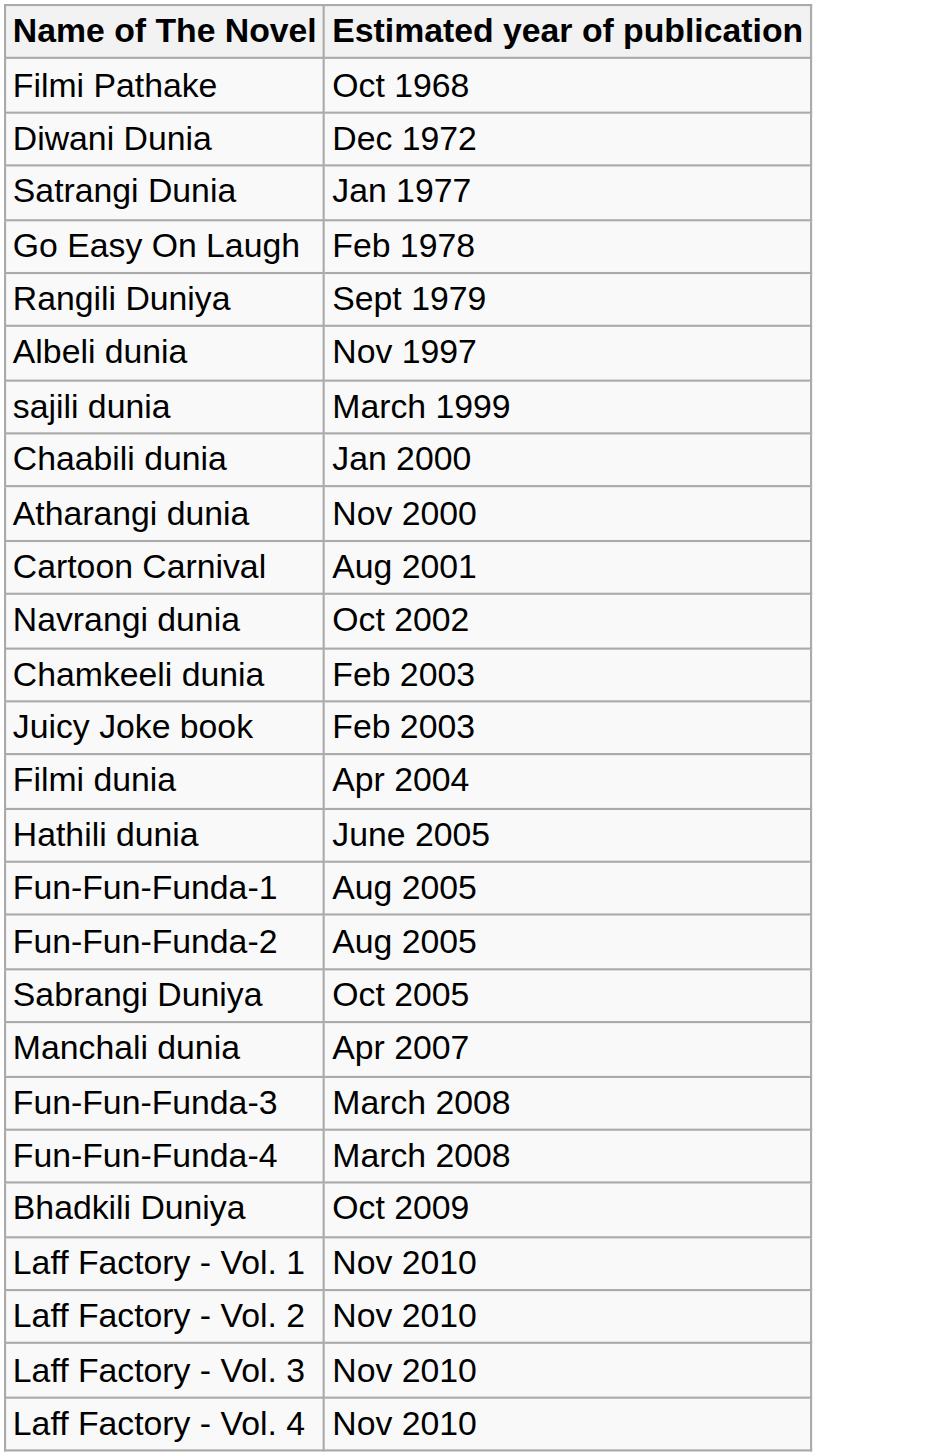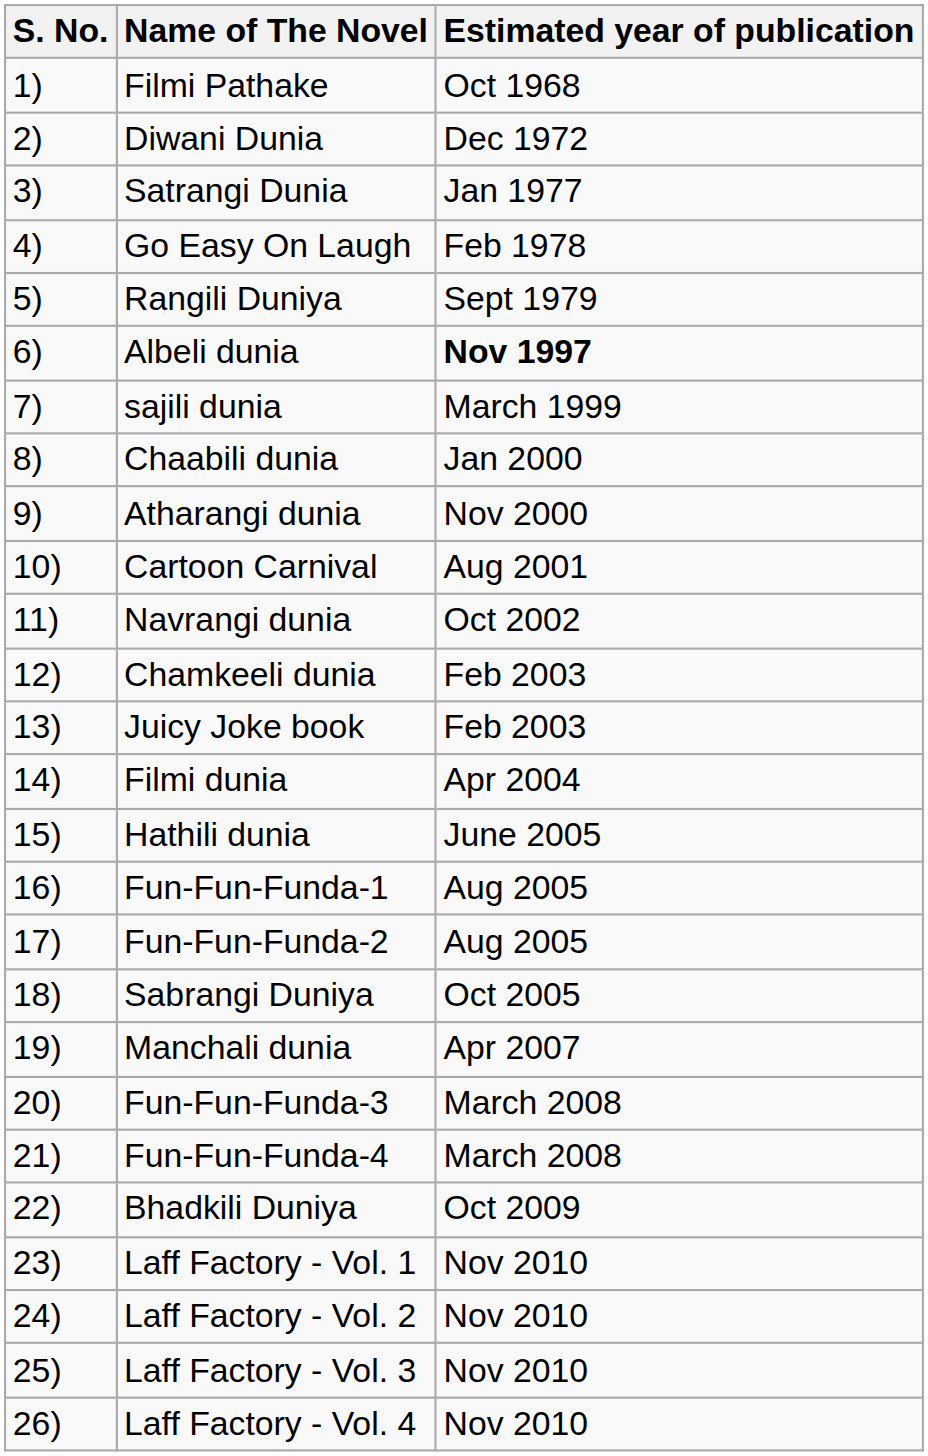 <table class="wikitable">
 <tr>
+<th>S. No.</th>
 <th>Name of The Novel</th>
 <th>Estimated year of publication</th>
 </tr>
 <tr>
+<td>1)</td>
 <td>Filmi Pathake</td>
 <td>Oct 1968</td>
 </tr>
 <tr>
+<td>2)</td>
 <td>Diwani Dunia</td>
 <td>Dec 1972</td>
 </tr>
 <tr>
+<td>3)</td>
 <td>Satrangi Dunia</td>
 <td>Jan 1977</td>
 </tr>
 <tr>
+<td>4)</td>
 <td>Go Easy On Laugh</td>
 <td>Feb 1978</td>
 </tr>
 <tr>
+<td>5)</td>
 <td>Rangili Duniya</td>
 <td>Sept 1979</td>
 </tr>
 <tr>
+<td>6)</td>
 <td>Albeli dunia</td>
-<td>Nov 1997</td>
+<td><strong>Nov 1997</strong></td>
 </tr>
 <tr>
+<td>7)</td>
 <td>sajili dunia</td>
 <td>March 1999</td>
 </tr>
 <tr>
+<td>8)</td>
 <td>Chaabili dunia</td>
 <td>Jan 2000</td>
 </tr>
 <tr>
+<td>9)</td>
 <td>Atharangi dunia</td>
 <td>Nov 2000</td>
 </tr>
 <tr>
+<td>10)</td>
 <td>Cartoon Carnival</td>
 <td>Aug 2001</td>
 </tr>
 <tr>
+<td>11)</td>
 <td>Navrangi dunia</td>
 <td>Oct 2002</td>
 </tr>
 <tr>
+<td>12)</td>
 <td>Chamkeeli dunia</td>
 <td>Feb 2003</td>
 </tr>
 <tr>
+<td>13)</td>
 <td>Juicy Joke book</td>
 <td>Feb 2003</td>
 </tr>
 <tr>
+<td>14)</td>
 <td>Filmi dunia</td>
 <td>Apr 2004</td>
 </tr>
 <tr>
+<td>15)</td>
 <td>Hathili dunia</td>
 <td>June 2005</td>
 </tr>
 <tr>
+<td>16)</td>
 <td>Fun-Fun-Funda-1</td>
 <td>Aug 2005</td>
 </tr>
 <tr>
+<td>17)</td>
 <td>Fun-Fun-Funda-2</td>
 <td>Aug 2005</td>
 </tr>
 <tr>
+<td>18)</td>
 <td>Sabrangi Duniya</td>
 <td>Oct 2005</td>
 </tr>
 <tr>
+<td>19)</td>
 <td>Manchali dunia</td>
 <td>Apr 2007</td>
 </tr>
 <tr>
+<td>20)</td>
 <td>Fun-Fun-Funda-3</td>
 <td>March 2008</td>
 </tr>
 <tr>
+<td>21)</td>
 <td>Fun-Fun-Funda-4</td>
 <td>March 2008</td>
 </tr>
 <tr>
+<td>22)</td>
 <td>Bhadkili Duniya</td>
 <td>Oct 2009</td>
 </tr>
 <tr>
+<td>23)</td>
 <td>Laff Factory - Vol. 1</td>
 <td>Nov 2010</td>
 </tr>
 <tr>
+<td>24)</td>
 <td>Laff Factory - Vol. 2</td>
 <td>Nov 2010</td>
 </tr>
 <tr>
+<td>25)</td>
 <td>Laff Factory - Vol. 3</td>
 <td>Nov 2010</td>
 </tr>
 <tr>
+<td>26)</td>
 <td>Laff Factory - Vol. 4</td>
 <td>Nov 2010</td>
 </tr>
 </table>
